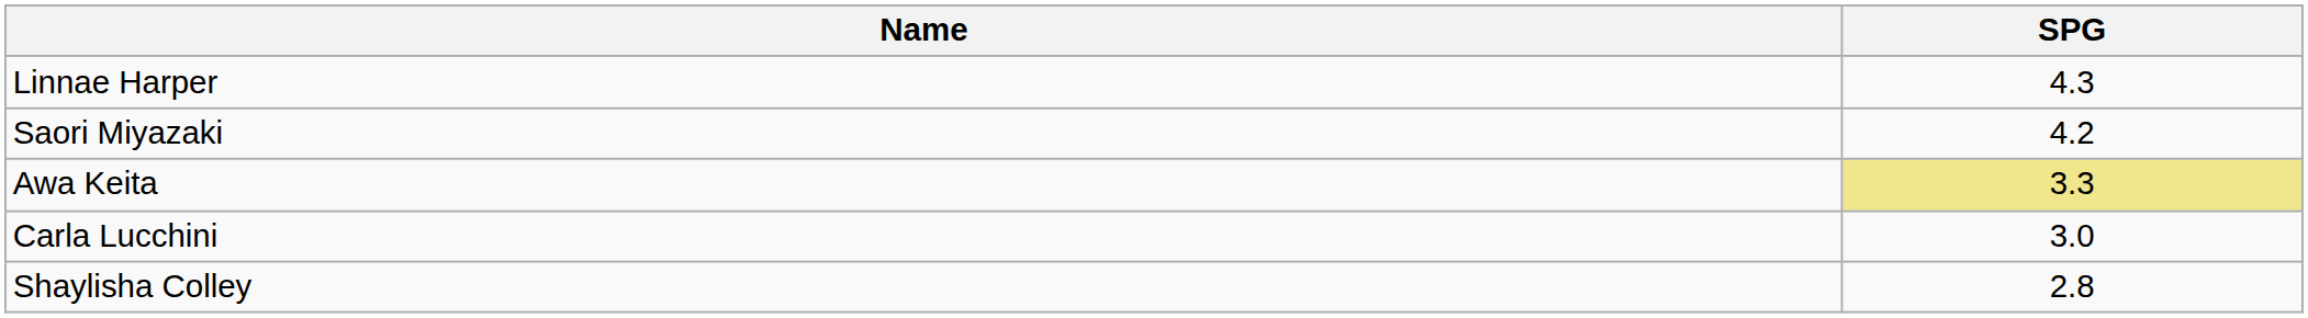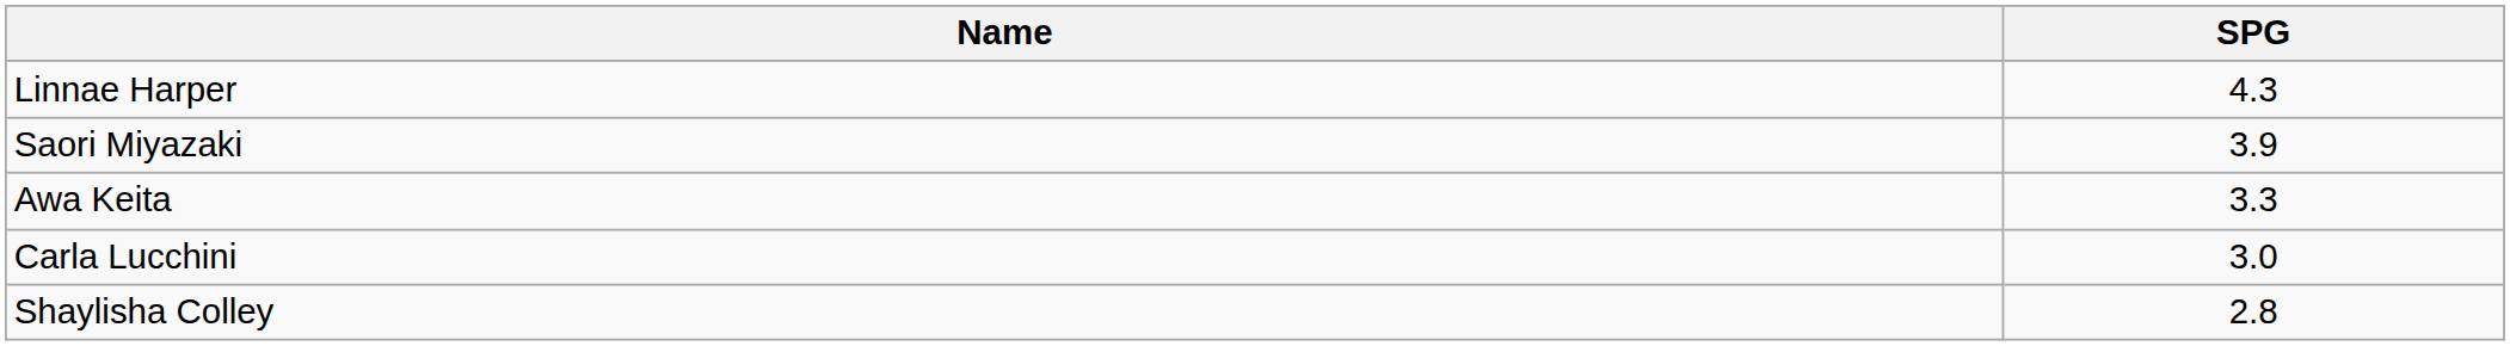 <table class=wikitable width="90%">
 <tr>
 <th width="80%">Name</th>
 <th width="20%">SPG</th>
 </tr>
 <tr>
 <td> Linnae Harper</td>
 <td align=center>4.3</td>
 </tr>
 <tr>
 <td> Saori Miyazaki</td>
-<td align=center>4.2</td>
+<td align=center>3.9</td>
 </tr>
 <tr>
 <td> Awa Keita</td>
-<td align=center style="background: khaki;">3.3</td>
+<td align=center>3.3</td>
 </tr>
 <tr>
 <td> Carla Lucchini</td>
 <td align=center>3.0</td>
 </tr>
 <tr>
 <td> Shaylisha Colley</td>
 <td align=center>2.8</td>
 </tr>
 </table>
